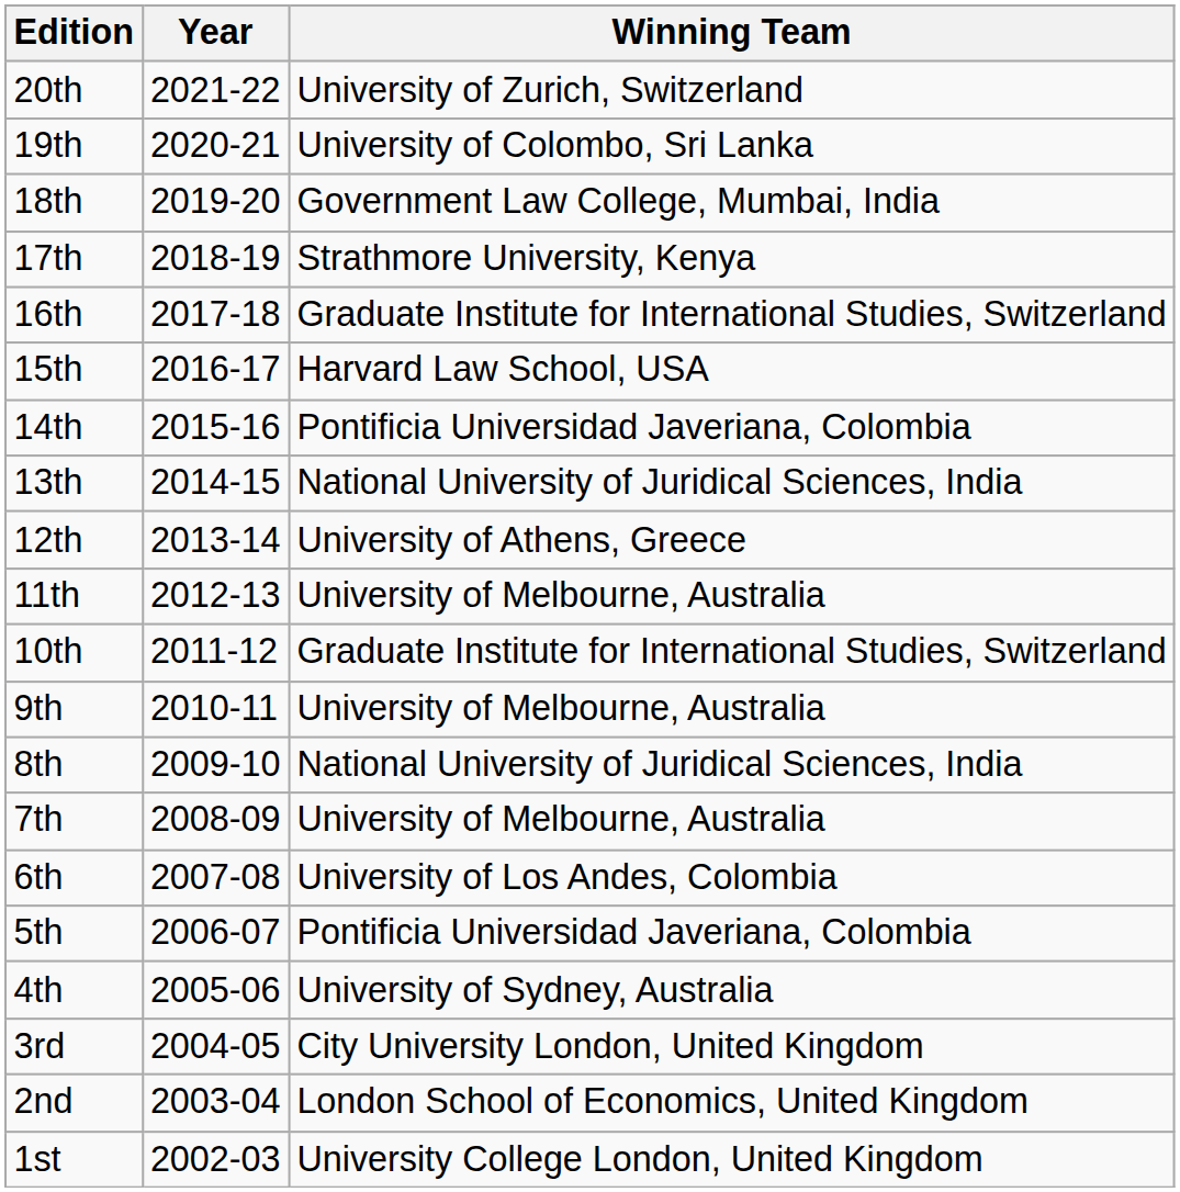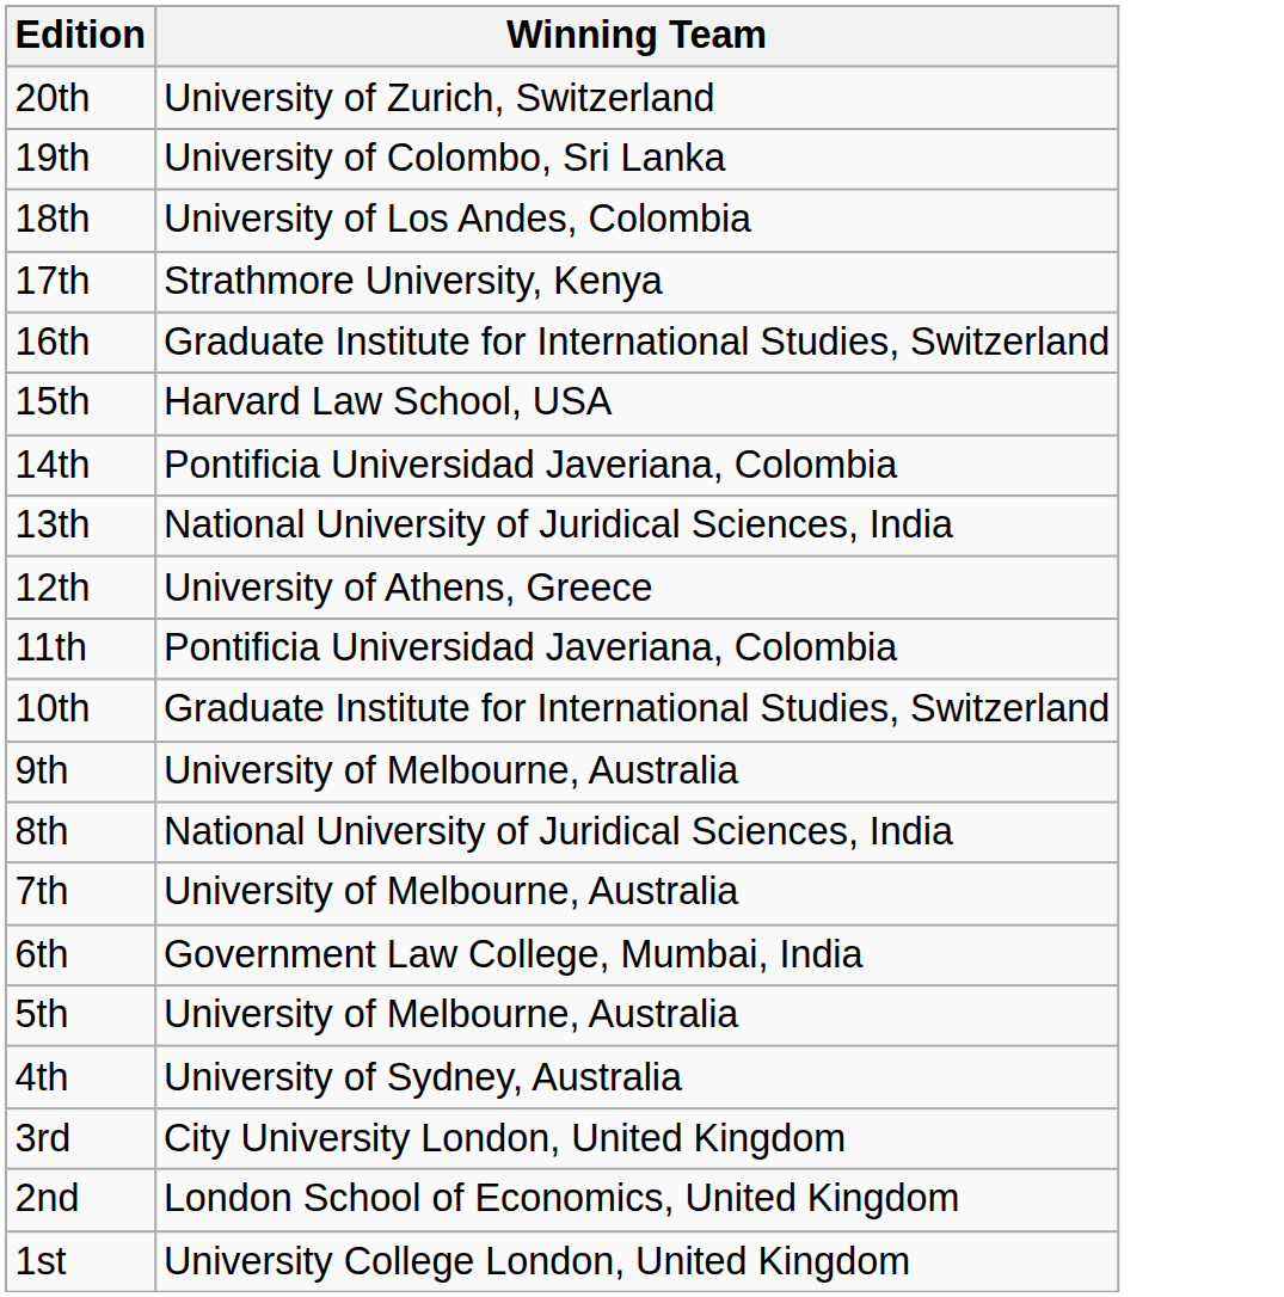 <table class="wikitable">
 <tr>
 <th>Edition</th>
-<th>Year</th>
 <th>Winning Team</th>
 </tr>
 <tr>
 <td>20th</td>
-<td>2021-22</td>
 <td>University of Zurich, Switzerland</td>
 </tr>
 <tr>
 <td>19th</td>
-<td>2020-21</td>
 <td>University of Colombo, Sri Lanka</td>
 </tr>
 <tr>
 <td>18th</td>
-<td>2019-20</td>
-<td>Government Law College, Mumbai, India</td>
+<td>University of Los Andes, Colombia</td>
 </tr>
 <tr>
 <td>17th</td>
-<td>2018-19</td>
 <td>Strathmore University, Kenya</td>
 </tr>
 <tr>
 <td>16th</td>
-<td>2017-18</td>
 <td>Graduate Institute for International Studies, Switzerland</td>
 </tr>
 <tr>
 <td>15th</td>
-<td>2016-17</td>
 <td>Harvard Law School, USA</td>
 </tr>
 <tr>
 <td>14th</td>
-<td>2015-16</td>
 <td>Pontificia Universidad Javeriana, Colombia</td>
 </tr>
 <tr>
 <td>13th</td>
-<td>2014-15</td>
 <td>National University of Juridical Sciences, India</td>
 </tr>
 <tr>
 <td>12th</td>
-<td>2013-14</td>
 <td>University of Athens, Greece</td>
 </tr>
 <tr>
 <td>11th</td>
-<td>2012-13</td>
-<td>University of Melbourne, Australia</td>
+<td>Pontificia Universidad Javeriana, Colombia</td>
 </tr>
 <tr>
 <td>10th</td>
-<td>2011-12</td>
 <td>Graduate Institute for International Studies, Switzerland</td>
 </tr>
 <tr>
 <td>9th</td>
-<td>2010-11</td>
 <td>University of Melbourne, Australia</td>
 </tr>
 <tr>
 <td>8th</td>
-<td>2009-10</td>
 <td>National University of Juridical Sciences, India</td>
 </tr>
 <tr>
 <td>7th</td>
-<td>2008-09</td>
 <td>University of Melbourne, Australia</td>
 </tr>
 <tr>
 <td>6th</td>
-<td>2007-08</td>
-<td>University of Los Andes, Colombia</td>
+<td>Government Law College, Mumbai, India</td>
 </tr>
 <tr>
 <td>5th</td>
-<td>2006-07</td>
-<td>Pontificia Universidad Javeriana, Colombia</td>
+<td>University of Melbourne, Australia</td>
 </tr>
 <tr>
 <td>4th</td>
-<td>2005-06</td>
 <td>University of Sydney, Australia</td>
 </tr>
 <tr>
 <td>3rd</td>
-<td>2004-05</td>
 <td>City University London, United Kingdom</td>
 </tr>
 <tr>
 <td>2nd</td>
-<td>2003-04</td>
 <td>London School of Economics, United Kingdom</td>
 </tr>
 <tr>
 <td>1st</td>
-<td>2002-03</td>
 <td>University College London, United Kingdom</td>
 </tr>
 </table>
